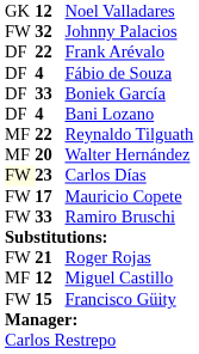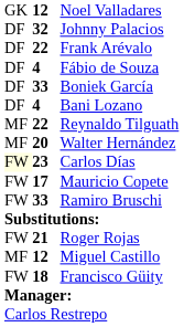 <table style = "font-size: 90%" cellspacing = "0" cellpadding = "0">
 <tr>
 <td colspan = 4></td>
 </tr>
 <tr>
 <th style="width:25px;"></th>
 <th style="width:25px;"></th>
 </tr>
 <tr>
 <td>GK</td>
 <td><strong>12</strong></td>
 <td> <a href='#'>Noel Valladares</a></td>
 </tr>
 <tr>
-<td>FW</td>
+<td>DF</td>
 <td><strong>32</strong></td>
 <td> <a href='#'>Johnny Palacios</a></td>
 </tr>
 <tr>
 <td>DF</td>
 <td><strong>22</strong></td>
 <td> <a href='#'>Frank Arévalo</a></td>
 </tr>
 <tr>
 <td>DF</td>
 <td><strong>4</strong></td>
 <td> <a href='#'>Fábio de Souza</a></td>
 </tr>
 <tr>
 <td>DF</td>
 <td><strong>33</strong></td>
 <td> <a href='#'>Boniek García</a></td>
 </tr>
 <tr>
 <td>DF</td>
 <td><strong>4</strong></td>
 <td> <a href='#'>Bani Lozano</a></td>
 </tr>
 <tr>
 <td>MF</td>
 <td><strong>22</strong></td>
 <td> <a href='#'>Reynaldo Tilguath</a></td>
 <td></td>
 <td></td>
 </tr>
 <tr>
 <td>MF</td>
 <td><strong>20</strong></td>
 <td> <a href='#'>Walter Hernández</a></td>
 </tr>
 <tr>
 <td style="background: lightyellow;">FW</td>
 <td><strong>23</strong></td>
 <td> <a href='#'>Carlos Días</a></td>
 <td></td>
 <td></td>
 <td></td>
 <td></td>
 </tr>
 <tr>
 <td>FW</td>
 <td><strong>17</strong></td>
 <td> <a href='#'>Mauricio Copete</a></td>
 </tr>
 <tr>
 <td>FW</td>
 <td><strong>33</strong></td>
 <td> <a href='#'>Ramiro Bruschi</a></td>
 <td></td>
 <td></td>
 </tr>
 <tr>
 <td colspan = 3><strong>Substitutions:</strong></td>
 </tr>
 <tr>
 <td>FW</td>
 <td><strong>21</strong></td>
 <td> <a href='#'>Roger Rojas</a></td>
 <td></td>
 <td></td>
 </tr>
 <tr>
 <td>MF</td>
 <td><strong>12</strong></td>
 <td> <a href='#'>Miguel Castillo</a></td>
 <td></td>
 <td></td>
 </tr>
 <tr>
 <td>FW</td>
-<td><strong>15</strong></td>
+<td><strong>18</strong></td>
 <td> <a href='#'>Francisco Güity</a></td>
 <td></td>
 <td></td>
 </tr>
 <tr>
 <td colspan = 3><strong>Manager:</strong></td>
 </tr>
 <tr>
 <td colspan = 3> <a href='#'>Carlos Restrepo</a></td>
 </tr>
 </table>
